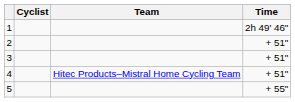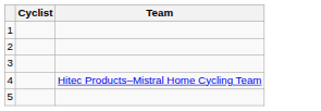 <table class="wikitable">
 <tr style="background:#ccccff;">
 <th></th>
 <th>Cyclist</th>
 <th>Team</th>
-<th>Time</th>
 </tr>
 <tr>
 <td>1</td>
 <td></td>
 <td></td>
-<td align="right">2h 49' 46"</td>
 </tr>
 <tr>
 <td>2</td>
 <td></td>
 <td></td>
-<td align="right">+ 51"</td>
 </tr>
 <tr>
 <td>3</td>
 <td></td>
 <td></td>
-<td align="right">+ 51"</td>
 </tr>
 <tr>
 <td>4</td>
 <td></td>
 <td><a href='#'>Hitec Products–Mistral Home Cycling Team</a></td>
-<td align="right">+ 51"</td>
 </tr>
 <tr>
 <td>5</td>
 <td></td>
 <td></td>
-<td align="right">+ 55"</td>
 </tr>
 </table>
